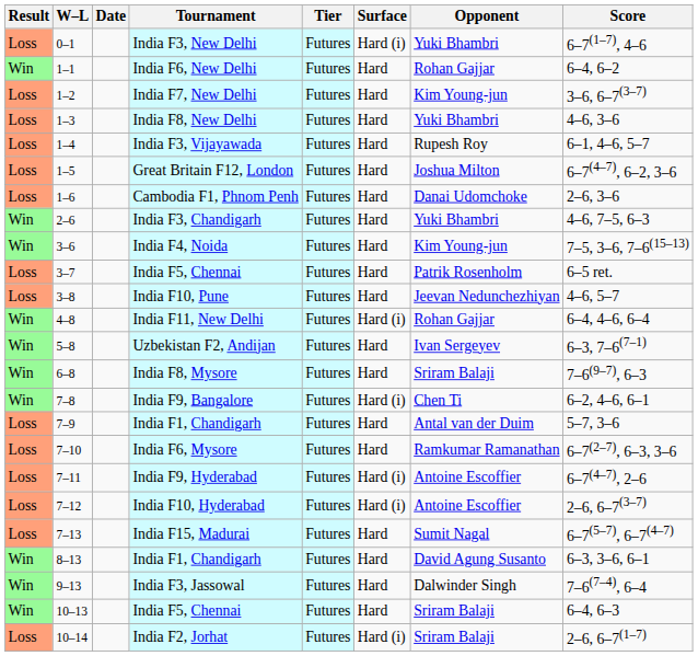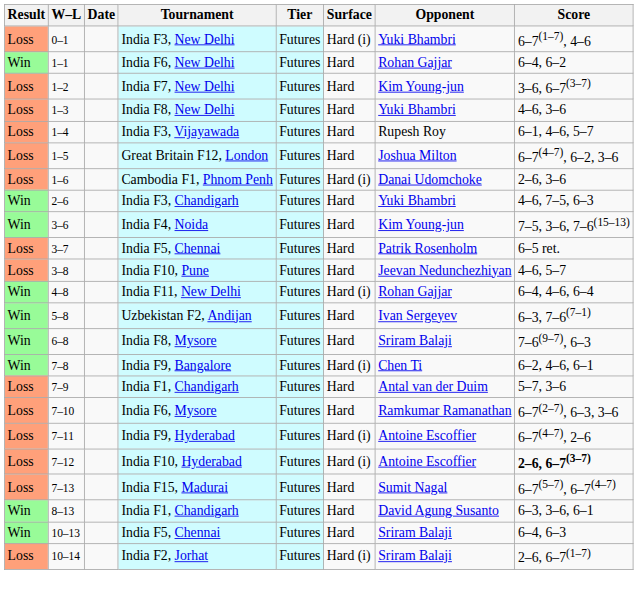 <table class="sortable wikitable">
 <tr>
 <th>Result</th>
 <th class="unsortable">W–L</th>
 <th>Date</th>
 <th>Tournament</th>
 <th>Tier</th>
 <th>Surface</th>
 <th>Opponent</th>
 <th class="unsortable">Score</th>
 </tr>
 <tr>
 <td bgcolor=FFA07A>Loss</td>
 <td><small>0–1</small></td>
 <td></td>
 <td style="background:#cffcff;">India F3, <a href='#'>New Delhi</a></td>
 <td style="background:#cffcff;">Futures</td>
 <td>Hard (i)</td>
 <td> <a href='#'>Yuki Bhambri</a></td>
 <td>6–7<sup>(1–7)</sup>, 4–6</td>
 </tr>
 <tr>
 <td bgcolor=98FB98>Win</td>
 <td><small>1–1</small></td>
 <td></td>
 <td style="background:#cffcff;">India F6, <a href='#'>New Delhi</a></td>
 <td style="background:#cffcff;">Futures</td>
 <td>Hard</td>
 <td> <a href='#'>Rohan Gajjar</a></td>
 <td>6–4, 6–2</td>
 </tr>
 <tr>
 <td bgcolor=FFA07A>Loss</td>
 <td><small>1–2</small></td>
 <td></td>
 <td style="background:#cffcff;">India F7, <a href='#'>New Delhi</a></td>
 <td style="background:#cffcff;">Futures</td>
 <td>Hard</td>
 <td> <a href='#'>Kim Young-jun</a></td>
 <td>3–6, 6–7<sup>(3–7)</sup></td>
 </tr>
 <tr>
 <td bgcolor=FFA07A>Loss</td>
 <td><small>1–3</small></td>
 <td></td>
 <td style="background:#cffcff;">India F8, <a href='#'>New Delhi</a></td>
 <td style="background:#cffcff;">Futures</td>
 <td>Hard</td>
 <td> <a href='#'>Yuki Bhambri</a></td>
 <td>4–6, 3–6</td>
 </tr>
 <tr>
 <td bgcolor=FFA07A>Loss</td>
 <td><small>1–4</small></td>
 <td></td>
 <td style="background:#cffcff;">India F3, <a href='#'>Vijayawada</a></td>
 <td style="background:#cffcff;">Futures</td>
 <td>Hard</td>
 <td> Rupesh Roy</td>
 <td>6–1, 4–6, 5–7</td>
 </tr>
 <tr>
 <td bgcolor=FFA07A>Loss</td>
 <td><small>1–5</small></td>
 <td></td>
 <td style="background:#cffcff;">Great Britain F12, <a href='#'>London</a></td>
 <td style="background:#cffcff;">Futures</td>
 <td>Hard</td>
 <td> <a href='#'>Joshua Milton</a></td>
 <td>6–7<sup>(4–7)</sup>, 6–2, 3–6</td>
 </tr>
 <tr>
 <td bgcolor=FFA07A>Loss</td>
 <td><small>1–6</small></td>
 <td></td>
 <td style="background:#cffcff;">Cambodia F1, <a href='#'>Phnom Penh</a></td>
 <td style="background:#cffcff;">Futures</td>
-<td>Hard</td>
+<td>Hard (i)</td>
 <td> <a href='#'>Danai Udomchoke</a></td>
 <td>2–6, 3–6</td>
 </tr>
 <tr>
 <td bgcolor=98FB98>Win</td>
 <td><small>2–6</small></td>
 <td></td>
 <td style="background:#cffcff;">India F3, <a href='#'>Chandigarh</a></td>
 <td style="background:#cffcff;">Futures</td>
 <td>Hard</td>
 <td> <a href='#'>Yuki Bhambri</a></td>
 <td>4–6, 7–5, 6–3</td>
 </tr>
 <tr>
 <td bgcolor=98FB98>Win</td>
 <td><small>3–6</small></td>
 <td></td>
 <td style="background:#cffcff;">India F4, <a href='#'>Noida</a></td>
 <td style="background:#cffcff;">Futures</td>
 <td>Hard</td>
 <td> <a href='#'>Kim Young-jun</a></td>
 <td>7–5, 3–6, 7–6<sup>(15–13)</sup></td>
 </tr>
 <tr>
 <td bgcolor=FFA07A>Loss</td>
 <td><small>3–7</small></td>
 <td></td>
 <td style="background:#cffcff;">India F5, <a href='#'>Chennai</a></td>
 <td style="background:#cffcff;">Futures</td>
 <td>Hard</td>
 <td> <a href='#'>Patrik Rosenholm</a></td>
 <td>6–5 ret.</td>
 </tr>
 <tr>
 <td bgcolor=FFA07A>Loss</td>
 <td><small>3–8</small></td>
 <td></td>
 <td style="background:#cffcff;">India F10, <a href='#'>Pune</a></td>
 <td style="background:#cffcff;">Futures</td>
 <td>Hard</td>
 <td> <a href='#'>Jeevan Nedunchezhiyan</a></td>
 <td>4–6, 5–7</td>
 </tr>
 <tr>
 <td bgcolor=98FB98>Win</td>
 <td><small>4–8</small></td>
 <td></td>
 <td style="background:#cffcff;">India F11, <a href='#'>New Delhi</a></td>
 <td style="background:#cffcff;">Futures</td>
 <td>Hard (i)</td>
 <td> <a href='#'>Rohan Gajjar</a></td>
 <td>6–4, 4–6, 6–4</td>
 </tr>
 <tr>
 <td bgcolor=98FB98>Win</td>
 <td><small>5–8</small></td>
 <td></td>
 <td style="background:#cffcff;">Uzbekistan F2, <a href='#'>Andijan</a></td>
 <td style="background:#cffcff;">Futures</td>
 <td>Hard</td>
 <td> <a href='#'>Ivan Sergeyev</a></td>
 <td>6–3, 7–6<sup>(7–1)</sup></td>
 </tr>
 <tr>
 <td bgcolor=98FB98>Win</td>
 <td><small>6–8</small></td>
 <td></td>
 <td style="background:#cffcff;">India F8, <a href='#'>Mysore</a></td>
 <td style="background:#cffcff;">Futures</td>
 <td>Hard</td>
 <td> <a href='#'>Sriram Balaji</a></td>
 <td>7–6<sup>(9–7)</sup>, 6–3</td>
 </tr>
 <tr>
 <td bgcolor=98FB98>Win</td>
 <td><small>7–8</small></td>
 <td></td>
 <td style="background:#cffcff;">India F9, <a href='#'>Bangalore</a></td>
 <td style="background:#cffcff;">Futures</td>
 <td>Hard (i)</td>
 <td> <a href='#'>Chen Ti</a></td>
 <td>6–2, 4–6, 6–1</td>
 </tr>
 <tr>
 <td bgcolor=FFA07A>Loss</td>
 <td><small>7–9</small></td>
 <td></td>
 <td style="background:#cffcff;">India F1, <a href='#'>Chandigarh</a></td>
 <td style="background:#cffcff;">Futures</td>
 <td>Hard</td>
 <td> <a href='#'>Antal van der Duim</a></td>
 <td>5–7, 3–6</td>
 </tr>
 <tr>
 <td bgcolor=FFA07A>Loss</td>
 <td><small>7–10</small></td>
 <td></td>
 <td style="background:#cffcff;">India F6, <a href='#'>Mysore</a></td>
 <td style="background:#cffcff;">Futures</td>
 <td>Hard</td>
 <td> <a href='#'>Ramkumar Ramanathan</a></td>
 <td>6–7<sup>(2–7)</sup>, 6–3, 3–6</td>
 </tr>
 <tr>
 <td bgcolor=FFA07A>Loss</td>
 <td><small>7–11</small></td>
 <td></td>
 <td style="background:#cffcff;">India F9, <a href='#'>Hyderabad</a></td>
 <td style="background:#cffcff;">Futures</td>
 <td>Hard (i)</td>
 <td> <a href='#'>Antoine Escoffier</a></td>
 <td>6–7<sup>(4–7)</sup>, 2–6</td>
 </tr>
 <tr>
 <td bgcolor=FFA07A>Loss</td>
 <td><small>7–12</small></td>
 <td></td>
 <td style="background:#cffcff;">India F10, <a href='#'>Hyderabad</a></td>
 <td style="background:#cffcff;">Futures</td>
 <td>Hard (i)</td>
 <td> <a href='#'>Antoine Escoffier</a></td>
-<td>2–6, 6–7<sup>(3–7)</sup></td>
+<td><strong>2–6, 6–7<sup>(3–7)</sup></strong></td>
 </tr>
 <tr>
 <td bgcolor=FFA07A>Loss</td>
 <td><small>7–13</small></td>
 <td></td>
 <td style="background:#cffcff;">India F15, <a href='#'>Madurai</a></td>
 <td style="background:#cffcff;">Futures</td>
 <td>Hard</td>
 <td> <a href='#'>Sumit Nagal</a></td>
 <td>6–7<sup>(5–7)</sup>, 6–7<sup>(4–7)</sup></td>
 </tr>
 <tr>
 <td bgcolor=98FB98>Win</td>
 <td><small>8–13</small></td>
 <td></td>
 <td style="background:#cffcff;">India F1, <a href='#'>Chandigarh</a></td>
 <td style="background:#cffcff;">Futures</td>
 <td>Hard</td>
 <td> <a href='#'>David Agung Susanto</a></td>
 <td>6–3, 3–6, 6–1</td>
 </tr>
 <tr>
 <td bgcolor=98FB98>Win</td>
-<td><small>9–13</small></td>
-<td></td>
-<td style="background:#cffcff;">India F3, Jassowal</td>
-<td style="background:#cffcff;">Futures</td>
-<td>Hard</td>
-<td> Dalwinder Singh</td>
-<td>7–6<sup>(7–4)</sup>, 6–4</td>
-</tr>
-<tr>
-<td bgcolor=98FB98>Win</td>
 <td><small>10–13</small></td>
 <td></td>
 <td style="background:#cffcff;">India F5, <a href='#'>Chennai</a></td>
 <td style="background:#cffcff;">Futures</td>
 <td>Hard</td>
 <td> <a href='#'>Sriram Balaji</a></td>
 <td>6–4, 6–3</td>
 </tr>
 <tr>
 <td bgcolor=FFA07A>Loss</td>
 <td><small>10–14</small></td>
 <td></td>
 <td style="background:#cffcff;">India F2, <a href='#'>Jorhat</a></td>
 <td style="background:#cffcff;">Futures</td>
 <td>Hard (i)</td>
 <td> <a href='#'>Sriram Balaji</a></td>
 <td>2–6, 6–7<sup>(1–7)</sup></td>
 </tr>
 </table>
